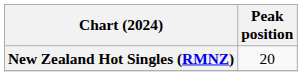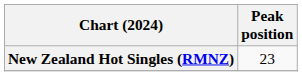 <table class="wikitable sortable plainrowheaders" style="text-align:center">
 <tr>
 <th scope="col">Chart (2024)</th>
 <th scope="col">Peak<br>position</th>
 </tr>
 <tr>
 <th scope="row">New Zealand Hot Singles (<a href='#'>RMNZ</a>)</th>
-<td>20</td>
+<td>23</td>
 </tr>
 <tr>
 </tr>
 <tr>
 </tr>
 <tr>
 </tr>
 </table>
